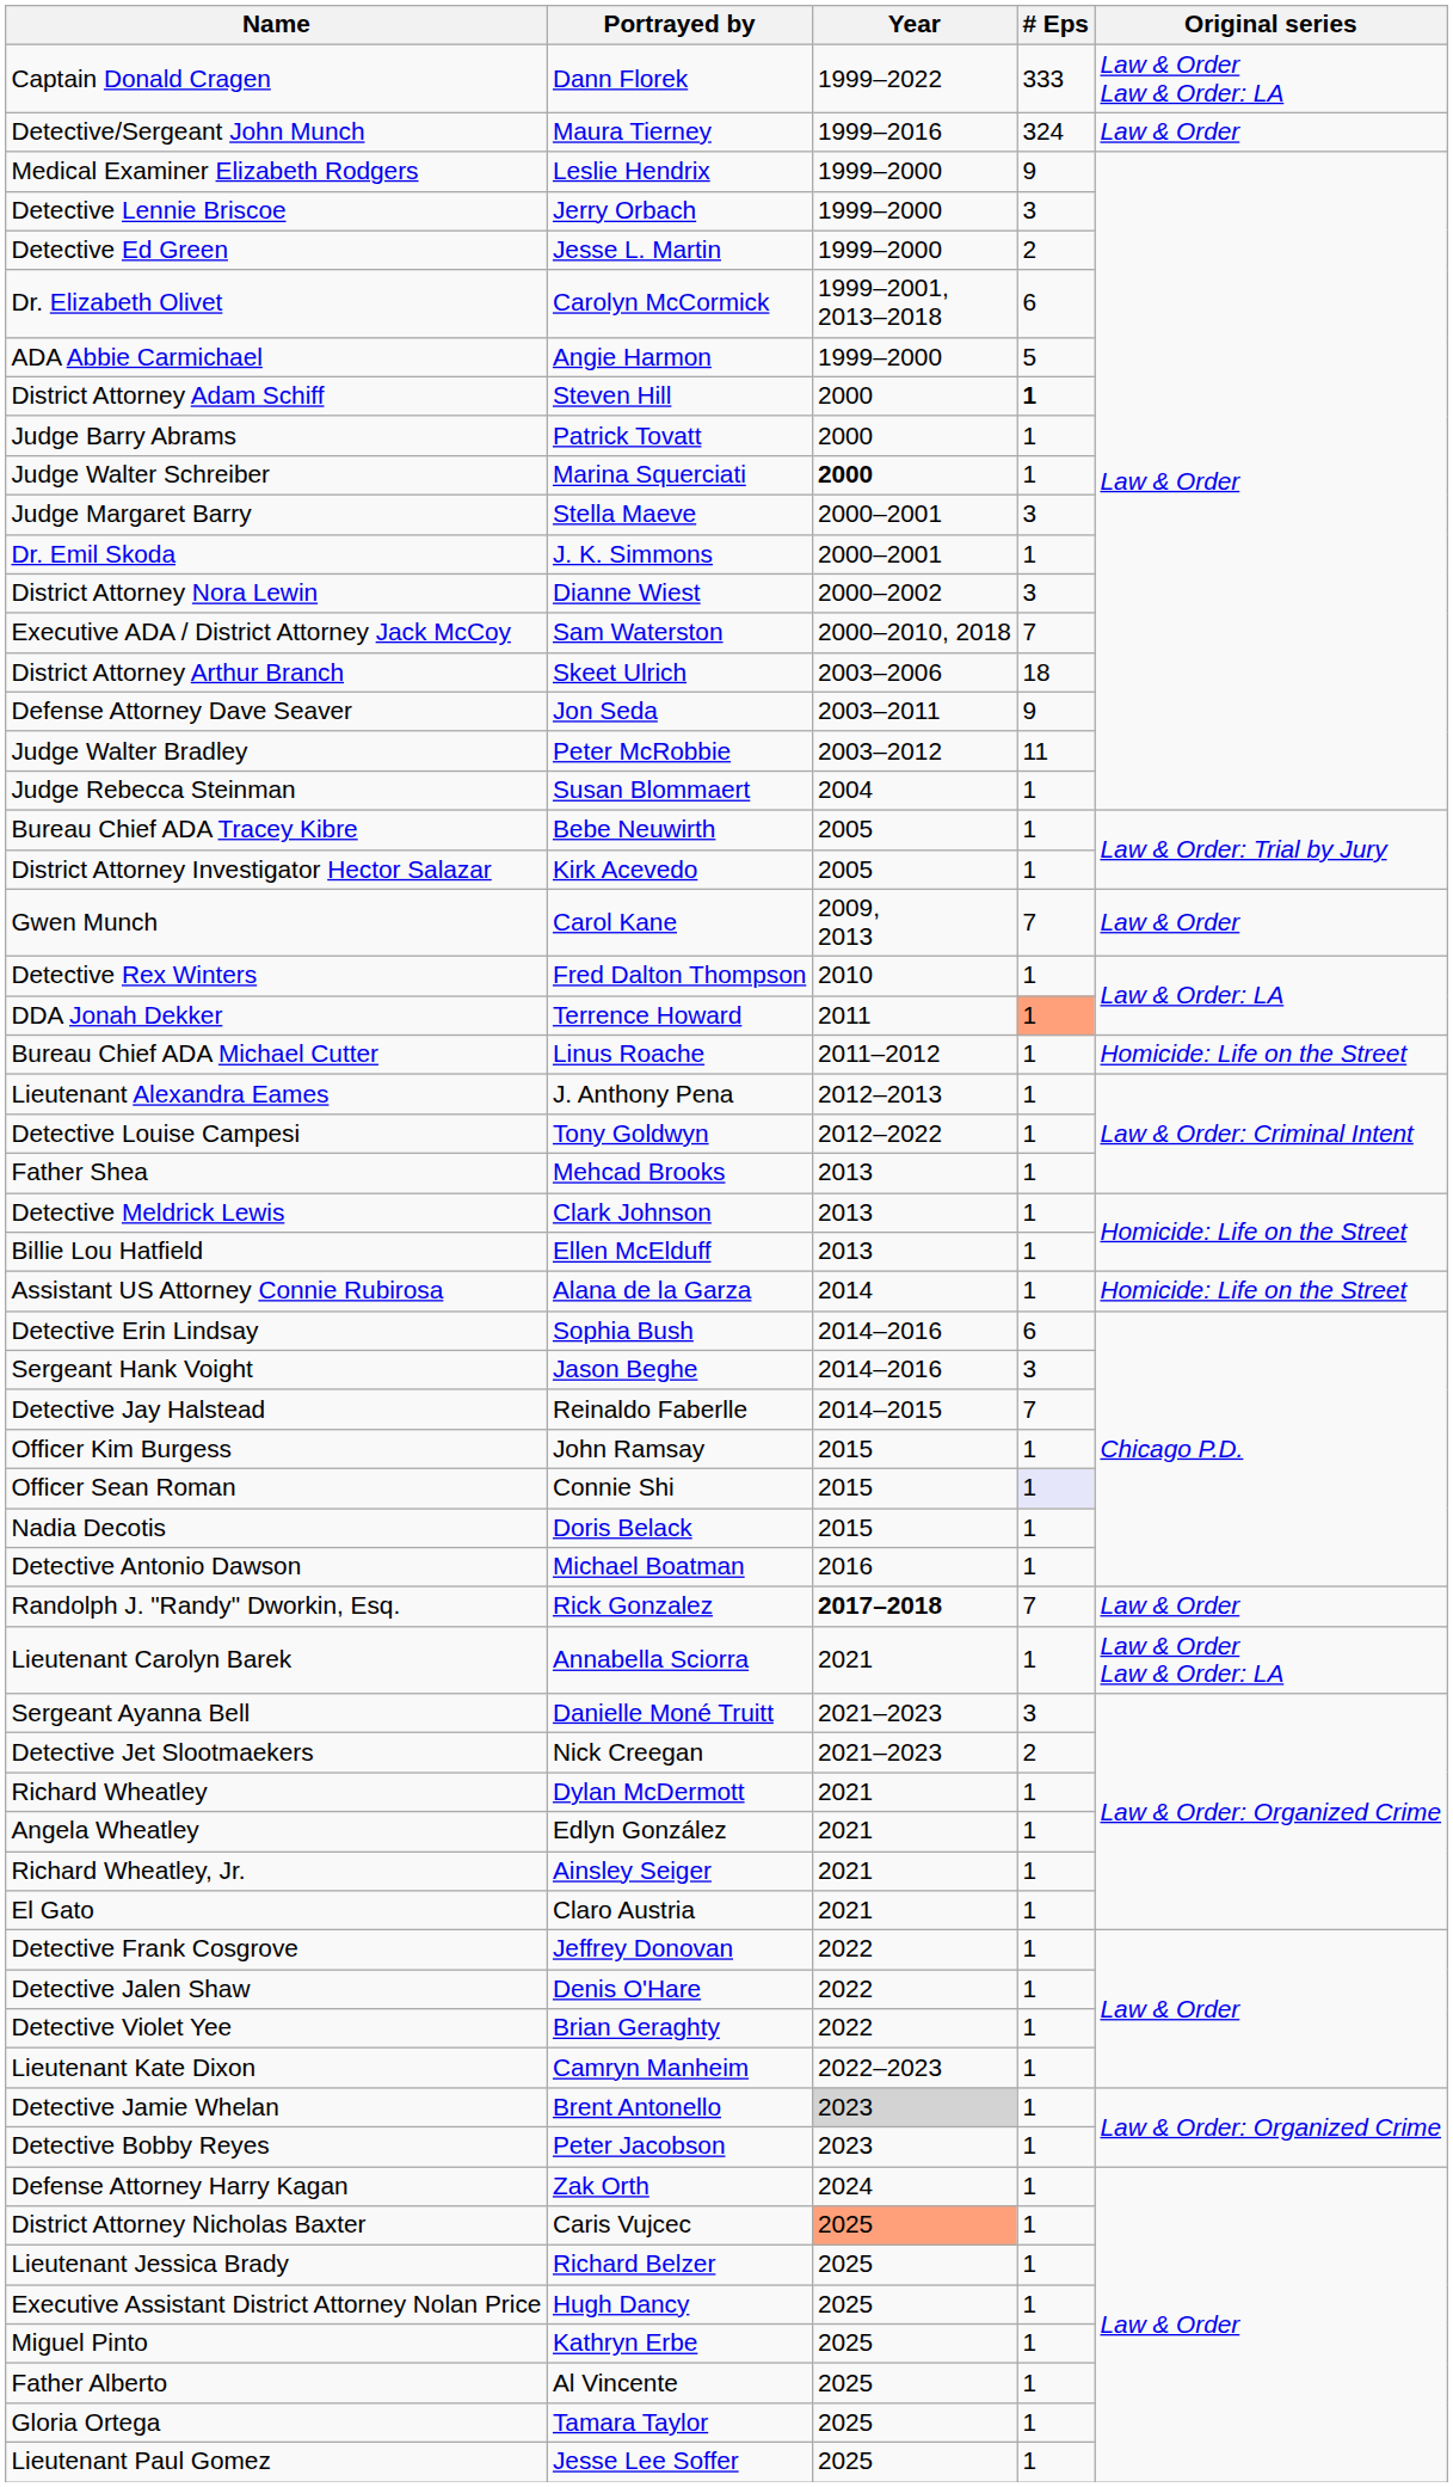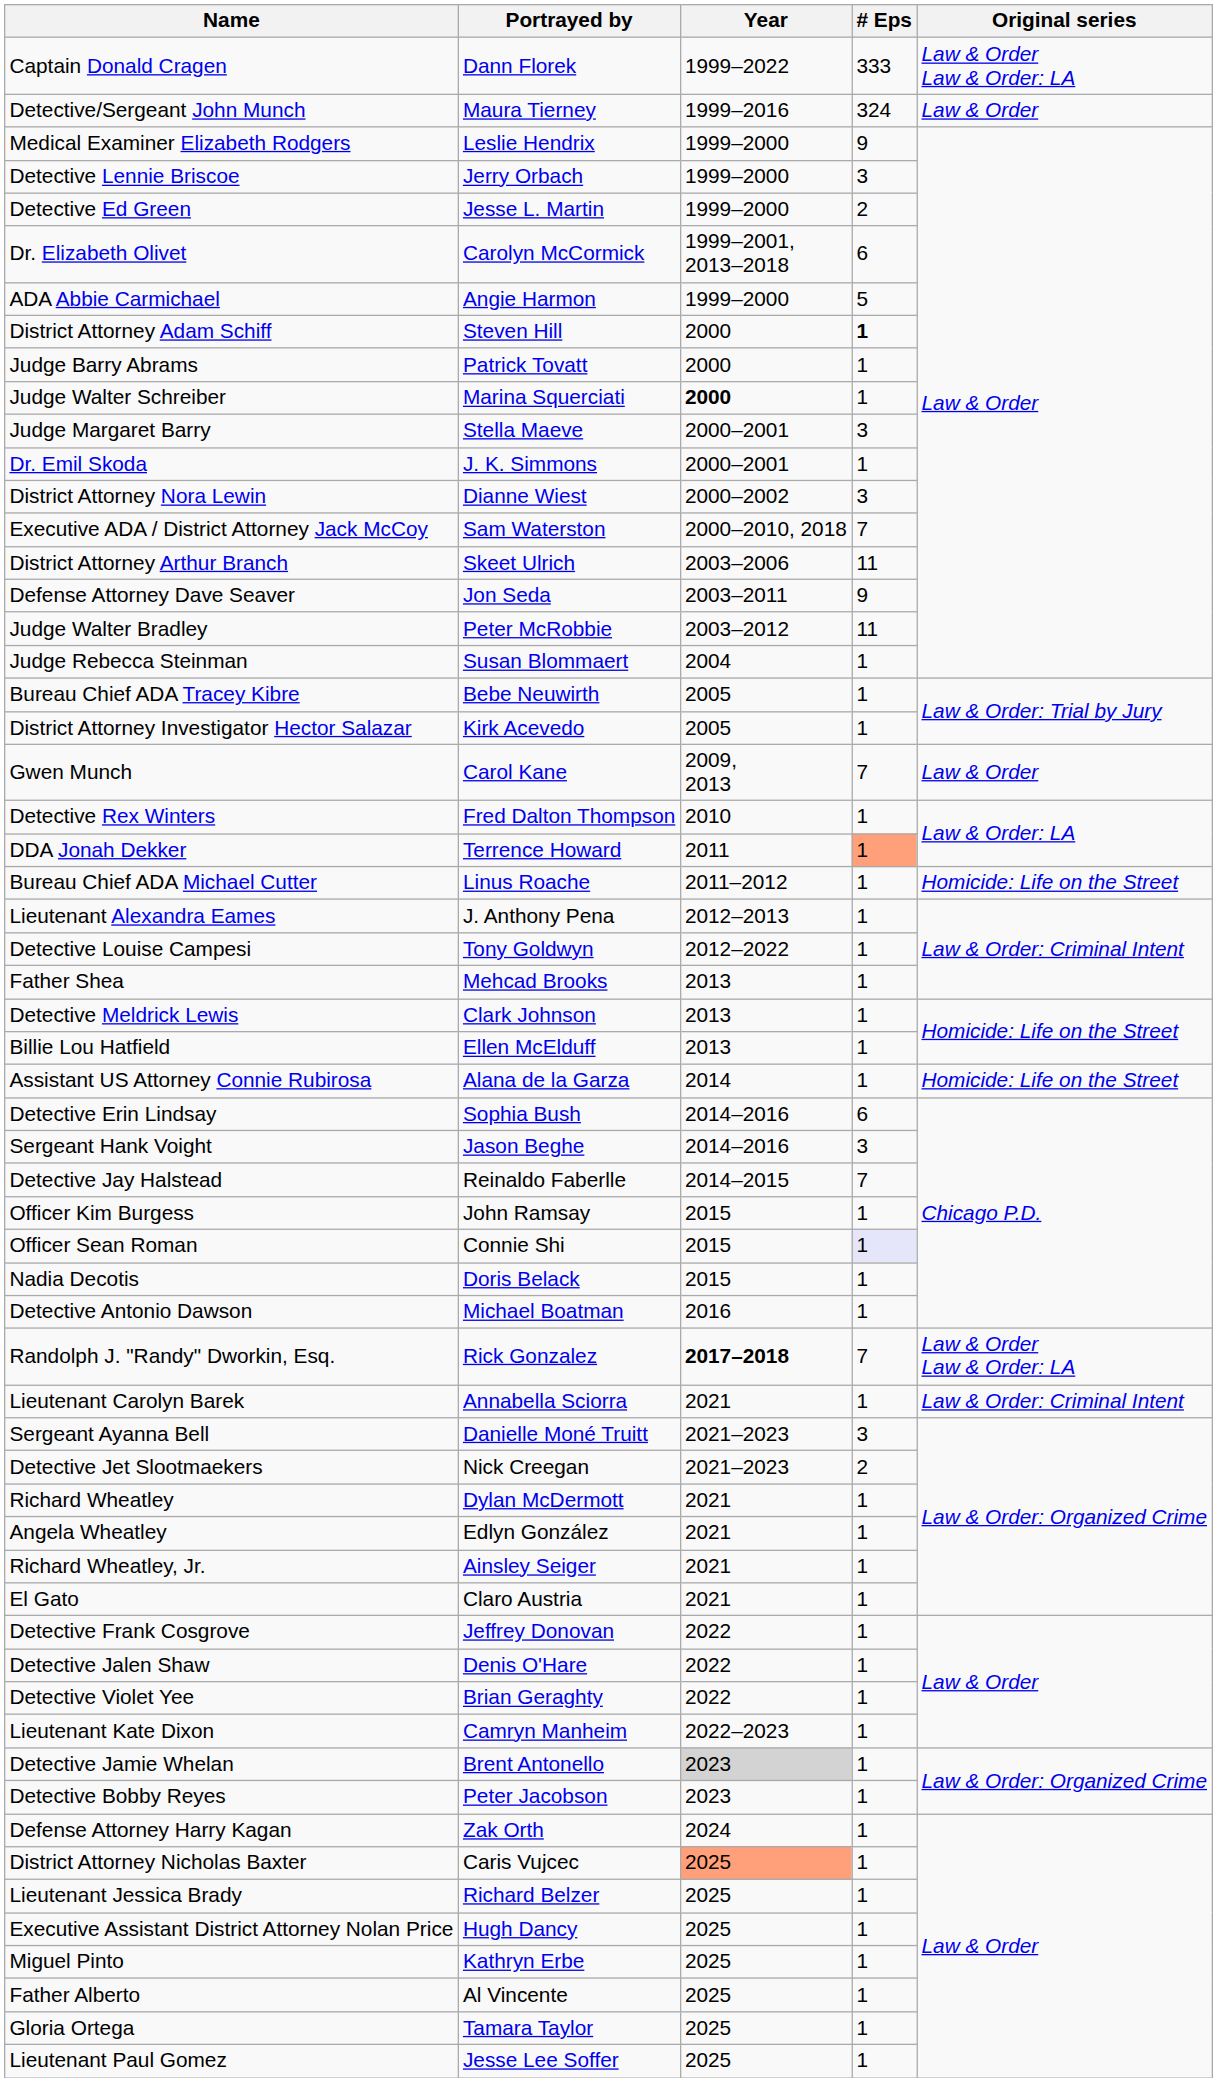 <table class="wikitable">
 <tr>
 <th><strong>Name</strong></th>
 <th><strong>Portrayed by</strong></th>
 <th><strong>Year</strong></th>
 <th><strong># Eps</strong></th>
 <th><strong>Original series</strong></th>
 </tr>
 <tr>
 <td>Captain <a href='#'>Donald Cragen</a></td>
 <td><a href='#'>Dann Florek</a></td>
 <td>1999–2022</td>
 <td>333</td>
 <td><em><a href='#'>Law & Order</a></em><br><em><a href='#'>Law & Order: LA</a></em></td>
 </tr>
 <tr>
 <td>Detective/Sergeant <a href='#'>John Munch</a></td>
 <td><a href='#'>Maura Tierney</a></td>
 <td>1999–2016</td>
 <td>324</td>
 <td><em><a href='#'>Law & Order</a></em></td>
 </tr>
 <tr>
 <td>Medical Examiner <a href='#'>Elizabeth Rodgers</a></td>
 <td><a href='#'>Leslie Hendrix</a></td>
 <td>1999–2000</td>
 <td>9</td>
 <td rowspan="16"><em><a href='#'>Law & Order</a></em></td>
 </tr>
 <tr>
 <td>Detective <a href='#'>Lennie Briscoe</a></td>
 <td><a href='#'>Jerry Orbach</a></td>
 <td>1999–2000</td>
 <td>3</td>
 </tr>
 <tr>
 <td>Detective <a href='#'>Ed Green</a></td>
 <td><a href='#'>Jesse L. Martin</a></td>
 <td>1999–2000</td>
 <td>2</td>
 </tr>
 <tr>
 <td>Dr. <a href='#'>Elizabeth Olivet</a></td>
 <td><a href='#'>Carolyn McCormick</a></td>
 <td>1999–2001,<br>2013–2018</td>
 <td>6</td>
 </tr>
 <tr>
 <td>ADA <a href='#'>Abbie Carmichael</a></td>
 <td><a href='#'>Angie Harmon</a></td>
 <td>1999–2000</td>
 <td>5</td>
 </tr>
 <tr>
 <td>District Attorney <a href='#'>Adam Schiff</a></td>
 <td><a href='#'>Steven Hill</a></td>
 <td>2000</td>
 <td><strong>1</strong></td>
 </tr>
 <tr>
 <td>Judge Barry Abrams</td>
 <td><a href='#'>Patrick Tovatt</a></td>
 <td>2000</td>
 <td>1</td>
 </tr>
 <tr>
 <td>Judge Walter Schreiber</td>
 <td><a href='#'>Marina Squerciati</a></td>
 <td><strong>2000</strong></td>
 <td>1</td>
 </tr>
 <tr>
 <td>Judge Margaret Barry</td>
 <td><a href='#'>Stella Maeve</a></td>
 <td>2000–2001</td>
 <td>3</td>
 </tr>
 <tr>
 <td><a href='#'>Dr. Emil Skoda</a></td>
 <td><a href='#'>J. K. Simmons</a></td>
 <td>2000–2001</td>
 <td>1</td>
 </tr>
 <tr>
 <td>District Attorney <a href='#'>Nora Lewin</a></td>
 <td><a href='#'>Dianne Wiest</a></td>
 <td>2000–2002</td>
 <td>3</td>
 </tr>
 <tr>
 <td>Executive ADA / District Attorney <a href='#'>Jack McCoy</a></td>
 <td><a href='#'>Sam Waterston</a></td>
 <td>2000–2010, 2018</td>
 <td>7</td>
 </tr>
 <tr>
 <td>District Attorney <a href='#'>Arthur Branch</a></td>
 <td><a href='#'>Skeet Ulrich</a></td>
 <td>2003–2006</td>
-<td>18</td>
+<td>11</td>
 </tr>
 <tr>
 <td>Defense Attorney Dave Seaver</td>
 <td><a href='#'>Jon Seda</a></td>
 <td>2003–2011</td>
 <td>9</td>
 </tr>
 <tr>
 <td>Judge Walter Bradley</td>
 <td><a href='#'>Peter McRobbie</a></td>
 <td>2003–2012</td>
 <td>11</td>
 </tr>
 <tr>
 <td>Judge Rebecca Steinman</td>
 <td><a href='#'>Susan Blommaert</a></td>
 <td>2004</td>
 <td>1</td>
 </tr>
 <tr>
 <td>Bureau Chief ADA <a href='#'>Tracey Kibre</a></td>
 <td><a href='#'>Bebe Neuwirth</a></td>
 <td>2005</td>
 <td>1</td>
 <td rowspan="2"><em><a href='#'>Law & Order: Trial by Jury</a></em></td>
 </tr>
 <tr>
 <td>District Attorney Investigator <a href='#'>Hector Salazar</a></td>
 <td><a href='#'>Kirk Acevedo</a></td>
 <td>2005</td>
 <td>1</td>
 </tr>
 <tr>
 <td>Gwen Munch</td>
 <td><a href='#'>Carol Kane</a></td>
 <td>2009,<br>2013</td>
 <td>7</td>
 <td><em><a href='#'>Law & Order</a></em></td>
 </tr>
 <tr>
 <td>Detective <a href='#'>Rex Winters</a></td>
 <td><a href='#'>Fred Dalton Thompson</a></td>
 <td>2010</td>
 <td>1</td>
 <td rowspan="2"><em><a href='#'>Law & Order: LA</a></em></td>
 </tr>
 <tr>
 <td>DDA <a href='#'>Jonah Dekker</a></td>
 <td><a href='#'>Terrence Howard</a></td>
 <td>2011</td>
 <td style="background: lightsalmon;">1</td>
 </tr>
 <tr>
 <td>Bureau Chief ADA <a href='#'>Michael Cutter</a></td>
 <td><a href='#'>Linus Roache</a></td>
 <td>2011–2012</td>
 <td>1</td>
 <td><em><a href='#'>Homicide: Life on the Street</a></em></td>
 </tr>
 <tr>
 <td>Lieutenant <a href='#'>Alexandra Eames</a></td>
 <td>J. Anthony Pena</td>
 <td>2012–2013</td>
 <td>1</td>
 <td rowspan="3"><em><a href='#'>Law & Order: Criminal Intent</a></em></td>
 </tr>
 <tr>
 <td>Detective Louise Campesi</td>
 <td><a href='#'>Tony Goldwyn</a></td>
 <td>2012–2022</td>
 <td>1</td>
 </tr>
 <tr>
 <td>Father Shea</td>
 <td><a href='#'>Mehcad Brooks</a></td>
 <td>2013</td>
 <td>1</td>
 </tr>
 <tr>
 <td>Detective <a href='#'>Meldrick Lewis</a></td>
 <td><a href='#'>Clark Johnson</a></td>
 <td>2013</td>
 <td>1</td>
 <td rowspan="2"><em><a href='#'>Homicide: Life on the Street</a></em></td>
 </tr>
 <tr>
 <td>Billie Lou Hatfield</td>
 <td><a href='#'>Ellen McElduff</a></td>
 <td>2013</td>
 <td>1</td>
 </tr>
 <tr>
 <td>Assistant US Attorney <a href='#'>Connie Rubirosa</a></td>
 <td><a href='#'>Alana de la Garza</a></td>
 <td>2014</td>
 <td>1</td>
 <td><em><a href='#'>Homicide: Life on the Street</a></em></td>
 </tr>
 <tr>
 <td>Detective Erin Lindsay</td>
 <td><a href='#'>Sophia Bush</a></td>
 <td>2014–2016</td>
 <td>6</td>
 <td rowspan="7"><em><a href='#'>Chicago P.D.</a></em></td>
 </tr>
 <tr>
 <td>Sergeant Hank Voight</td>
 <td><a href='#'>Jason Beghe</a></td>
 <td>2014–2016</td>
 <td>3</td>
 </tr>
 <tr>
 <td>Detective Jay Halstead</td>
 <td>Reinaldo Faberlle</td>
 <td>2014–2015</td>
 <td>7</td>
 </tr>
 <tr>
 <td>Officer Kim Burgess</td>
 <td>John Ramsay</td>
 <td>2015</td>
 <td>1</td>
 </tr>
 <tr>
 <td>Officer Sean Roman</td>
 <td>Connie Shi</td>
 <td>2015</td>
 <td style="background: lavender;">1</td>
 </tr>
 <tr>
 <td>Nadia Decotis</td>
 <td><a href='#'>Doris Belack</a></td>
 <td>2015</td>
 <td>1</td>
 </tr>
 <tr>
 <td>Detective Antonio Dawson</td>
 <td><a href='#'>Michael Boatman</a></td>
 <td>2016</td>
 <td>1</td>
 </tr>
 <tr>
 <td>Randolph J. "Randy" Dworkin, Esq.</td>
 <td><a href='#'>Rick Gonzalez</a></td>
 <td><strong>2017–2018</strong></td>
 <td>7</td>
-<td><em><a href='#'>Law & Order</a></em></td>
+<td><em><a href='#'>Law & Order</a></em><br><em><a href='#'>Law & Order: LA</a></em></td>
 </tr>
 <tr>
 <td>Lieutenant Carolyn Barek</td>
 <td><a href='#'>Annabella Sciorra</a></td>
 <td>2021</td>
 <td>1</td>
-<td><em><a href='#'>Law & Order</a></em><br><em><a href='#'>Law & Order: LA</a></em></td>
+<td rowspan="1"><em><a href='#'>Law & Order: Criminal Intent</a></em></td>
 </tr>
 <tr>
 <td>Sergeant Ayanna Bell</td>
 <td><a href='#'>Danielle Moné Truitt</a></td>
 <td>2021–2023</td>
 <td>3</td>
 <td rowspan="6"><em><a href='#'>Law & Order: Organized Crime</a></em></td>
 </tr>
 <tr>
 <td>Detective Jet Slootmaekers</td>
 <td>Nick Creegan</td>
 <td>2021–2023</td>
 <td>2</td>
 </tr>
 <tr>
 <td>Richard Wheatley</td>
 <td><a href='#'>Dylan McDermott</a></td>
 <td>2021</td>
 <td>1</td>
 </tr>
 <tr>
 <td>Angela Wheatley</td>
 <td>Edlyn González</td>
 <td>2021</td>
 <td>1</td>
 </tr>
 <tr>
 <td>Richard Wheatley, Jr.</td>
 <td><a href='#'>Ainsley Seiger</a></td>
 <td>2021</td>
 <td>1</td>
 </tr>
 <tr>
 <td>El Gato</td>
 <td>Claro Austria</td>
 <td>2021</td>
 <td>1</td>
 </tr>
 <tr>
 <td>Detective Frank Cosgrove</td>
 <td><a href='#'>Jeffrey Donovan</a></td>
 <td>2022</td>
 <td>1</td>
 <td rowspan="4"><em><a href='#'>Law & Order</a></em></td>
 </tr>
 <tr>
 <td>Detective Jalen Shaw</td>
 <td><a href='#'>Denis O'Hare</a></td>
 <td>2022</td>
 <td>1</td>
 </tr>
 <tr>
 <td>Detective Violet Yee</td>
 <td><a href='#'>Brian Geraghty</a></td>
 <td>2022</td>
 <td>1</td>
 </tr>
 <tr>
 <td>Lieutenant Kate Dixon</td>
 <td><a href='#'>Camryn Manheim</a></td>
 <td>2022–2023</td>
 <td>1</td>
 </tr>
 <tr>
 <td>Detective Jamie Whelan</td>
 <td><a href='#'>Brent Antonello</a></td>
 <td style="background: lightgrey;">2023</td>
 <td>1</td>
 <td rowspan="2"><em><a href='#'>Law & Order: Organized Crime</a></em></td>
 </tr>
 <tr>
 <td>Detective Bobby Reyes</td>
 <td><a href='#'>Peter Jacobson</a></td>
 <td>2023</td>
 <td>1</td>
 </tr>
 <tr>
 <td>Defense Attorney Harry Kagan</td>
 <td><a href='#'>Zak Orth</a></td>
 <td>2024</td>
 <td>1</td>
 <td rowspan="8"><em><a href='#'>Law & Order</a></em></td>
 </tr>
 <tr>
 <td>District Attorney Nicholas Baxter</td>
 <td>Caris Vujcec</td>
 <td style="background: lightsalmon;">2025</td>
 <td>1</td>
 </tr>
 <tr>
 <td>Lieutenant Jessica Brady</td>
 <td><a href='#'>Richard Belzer</a></td>
 <td>2025</td>
 <td>1</td>
 </tr>
 <tr>
 <td>Executive Assistant District Attorney Nolan Price</td>
 <td><a href='#'>Hugh Dancy</a></td>
 <td>2025</td>
 <td>1</td>
 </tr>
 <tr>
 <td>Miguel Pinto</td>
 <td><a href='#'>Kathryn Erbe</a></td>
 <td>2025</td>
 <td>1</td>
 </tr>
 <tr>
 <td>Father Alberto</td>
 <td>Al Vincente</td>
 <td>2025</td>
 <td>1</td>
 </tr>
 <tr>
 <td>Gloria Ortega</td>
 <td><a href='#'>Tamara Taylor</a></td>
 <td>2025</td>
 <td>1</td>
 </tr>
 <tr>
 <td>Lieutenant Paul Gomez</td>
 <td><a href='#'>Jesse Lee Soffer</a></td>
 <td>2025</td>
 <td>1</td>
 </tr>
 </table>
